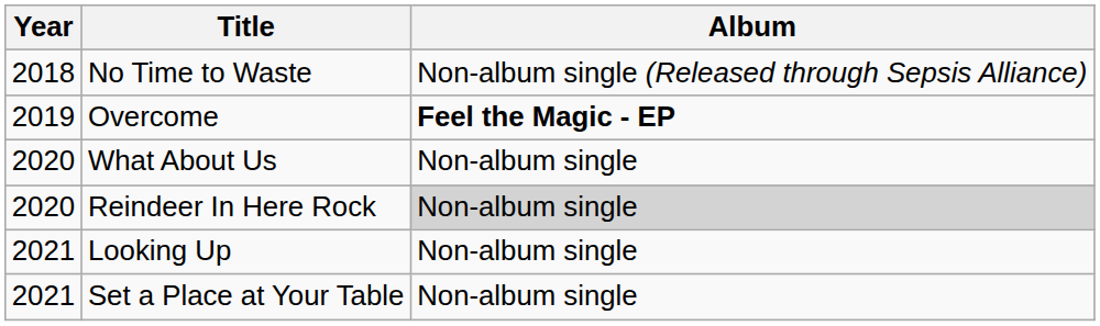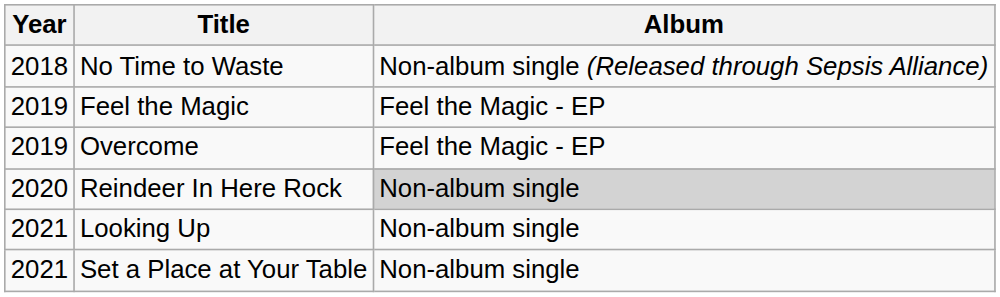 <table class="wikitable sortable">
 <tr>
 <th>Year</th>
 <th>Title</th>
 <th>Album</th>
 </tr>
 <tr>
 <td>2018</td>
 <td>No Time to Waste</td>
 <td>Non-album single <em>(Released through Sepsis Alliance)</em></td>
 </tr>
 <tr>
 <td>2019</td>
-<td>Overcome</td>
-<td><strong>Feel the Magic - EP</strong></td>
+<td>Feel the Magic</td>
+<td>Feel the Magic - EP</td>
 </tr>
 <tr>
-<td>2020</td>
-<td>What About Us</td>
-<td>Non-album single</td>
+<td>2019</td>
+<td>Overcome</td>
+<td>Feel the Magic - EP</td>
 </tr>
 <tr>
 <td>2020</td>
 <td>Reindeer In Here Rock</td>
 <td style="background: lightgrey;">Non-album single</td>
 </tr>
 <tr>
 <td>2021</td>
 <td>Looking Up</td>
 <td>Non-album single</td>
 </tr>
 <tr>
 <td>2021</td>
 <td>Set a Place at Your Table</td>
 <td>Non-album single</td>
 </tr>
 </table>
